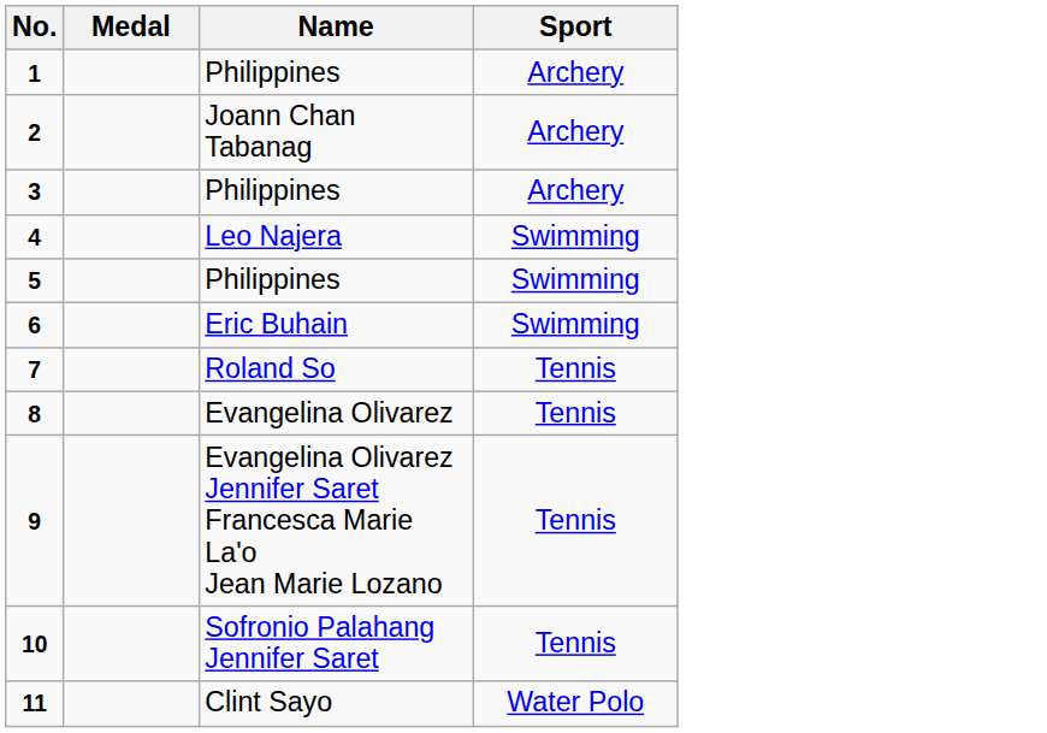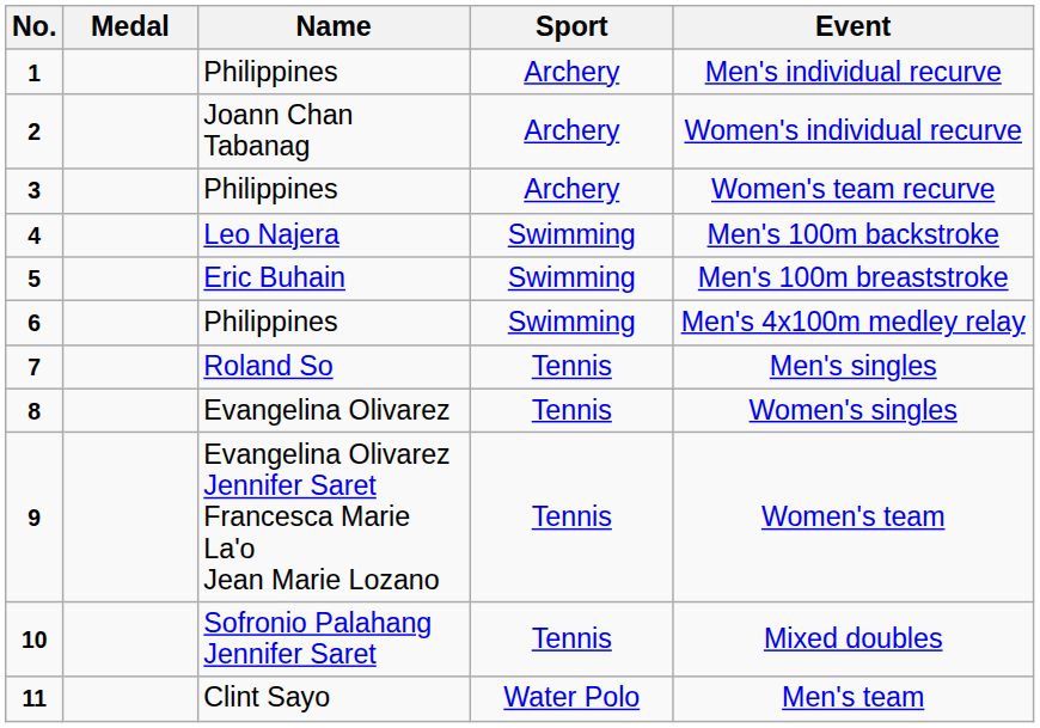 <table class="wikitable" style="font-size:100%; text-align:center;">
 <tr>
 <th width="10">No.</th>
 <th width="70">Medal</th>
 <th width="150">Name</th>
 <th width="110">Sport</th>
+<th width="200">Event</th>
 </tr>
 <tr>
 <td><small><strong>1</strong></small></td>
 <td></td>
 <td align=left>Philippines</td>
 <td> <a href='#'>Archery</a></td>
+<td><a href='#'>Men's individual recurve</a></td>
 </tr>
 <tr>
 <td><small><strong>2</strong></small></td>
 <td></td>
 <td align=left>Joann Chan Tabanag</td>
 <td> <a href='#'>Archery</a></td>
+<td><a href='#'>Women's individual recurve</a></td>
 </tr>
 <tr>
 <td><small><strong>3</strong></small></td>
 <td></td>
 <td align=left>Philippines</td>
 <td> <a href='#'>Archery</a></td>
+<td><a href='#'>Women's team recurve</a></td>
 </tr>
 <tr>
 <td><small><strong>4</strong></small></td>
 <td></td>
 <td align=left><a href='#'>Leo Najera</a></td>
 <td> <a href='#'>Swimming</a></td>
+<td><a href='#'>Men's 100m backstroke</a></td>
 </tr>
 <tr>
 <td><small><strong>5</strong></small></td>
 <td></td>
-<td align=left>Philippines</td>
+<td align=left><a href='#'>Eric Buhain</a></td>
 <td> <a href='#'>Swimming</a></td>
+<td><a href='#'>Men's 100m breaststroke</a></td>
 </tr>
 <tr>
 <td><small><strong>6</strong></small></td>
 <td></td>
-<td align=left><a href='#'>Eric Buhain</a></td>
+<td align=left>Philippines</td>
 <td> <a href='#'>Swimming</a></td>
+<td><a href='#'>Men's 4x100m medley relay</a></td>
 </tr>
 <tr>
 <td><small><strong>7</strong></small></td>
 <td></td>
 <td align=left><a href='#'>Roland So</a></td>
 <td> <a href='#'>Tennis</a></td>
+<td><a href='#'>Men's singles</a></td>
 </tr>
 <tr>
 <td><small><strong>8</strong></small></td>
 <td></td>
 <td align=left>Evangelina Olivarez</td>
 <td> <a href='#'>Tennis</a></td>
+<td><a href='#'>Women's singles</a></td>
 </tr>
 <tr>
 <td><small><strong>9</strong></small></td>
 <td></td>
 <td align=left>Evangelina Olivarez<br><a href='#'>Jennifer Saret</a><br>Francesca Marie La'o<br>Jean Marie Lozano</td>
 <td> <a href='#'>Tennis</a></td>
+<td><a href='#'>Women's team</a></td>
 </tr>
 <tr>
 <td><small><strong>10</strong></small></td>
 <td></td>
 <td align=left><a href='#'>Sofronio Palahang</a><br><a href='#'>Jennifer Saret</a></td>
 <td> <a href='#'>Tennis</a></td>
+<td><a href='#'>Mixed doubles</a></td>
 </tr>
 <tr>
 <td><small><strong>11</strong></small></td>
 <td></td>
 <td align=left>Clint Sayo</td>
 <td> <a href='#'>Water Polo</a></td>
+<td><a href='#'>Men's team</a></td>
 </tr>
 </table>
